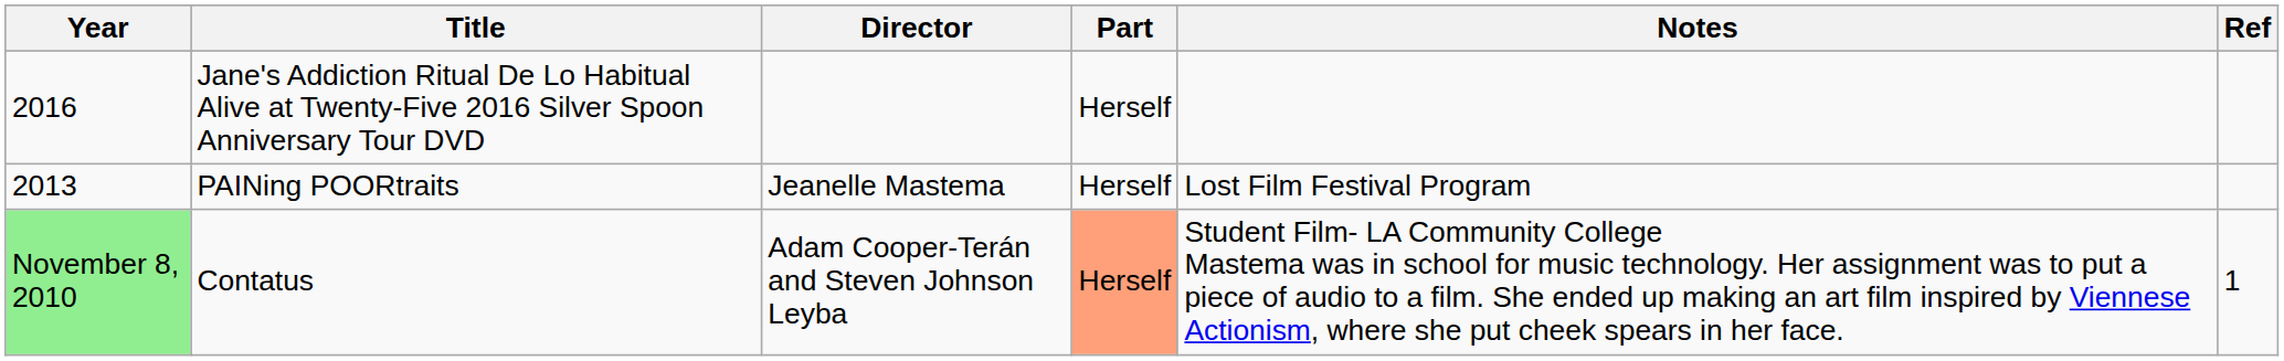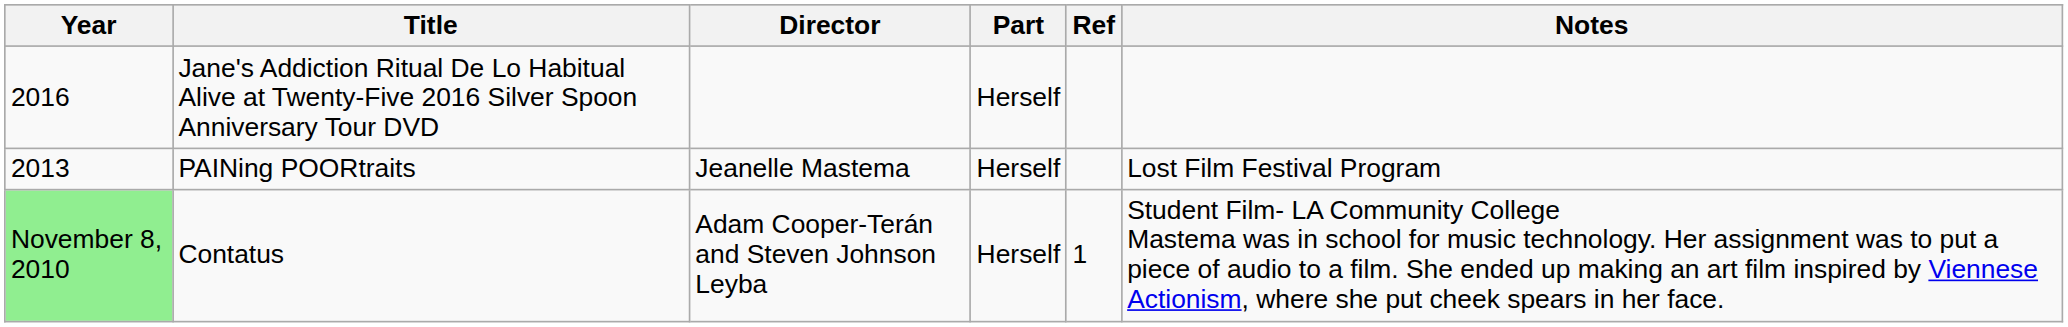 <table class="wikitable">
 <tr>
 <th>Year</th>
 <th>Title</th>
 <th>Director</th>
 <th>Part</th>
+<th>Ref</th>
 <th>Notes</th>
-<th>Ref</th>
 </tr>
 <tr>
 <td>2016</td>
 <td>Jane's Addiction Ritual De Lo Habitual Alive at Twenty-Five 2016 Silver Spoon Anniversary Tour DVD</td>
 <td></td>
 <td>Herself</td>
 <td></td>
 <td></td>
 </tr>
 <tr>
 <td>2013</td>
 <td>PAINing POORtraits</td>
 <td>Jeanelle Mastema</td>
 <td>Herself</td>
+<td></td>
 <td>Lost Film Festival Program</td>
-<td></td>
 </tr>
 <tr>
 <td style="background: lightgreen;">November 8, 2010</td>
 <td>Contatus</td>
 <td>Adam Cooper-Terán and Steven Johnson Leyba</td>
-<td style="background: lightsalmon;">Herself</td>
+<td>Herself</td>
+<td>1</td>
 <td>Student Film- LA Community College<br>Mastema was in school for music technology. Her assignment was to put a piece of audio to a film. She ended up making an art film inspired by <a href='#'>Viennese Actionism</a>, where she put cheek spears in her face.</td>
-<td>1</td>
 </tr>
 </table>
